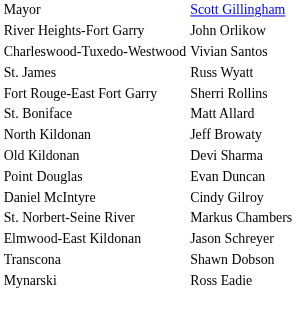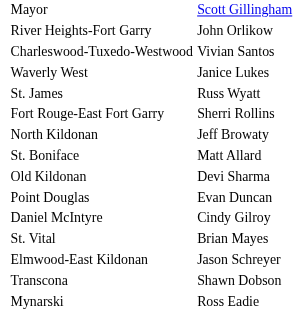 <table style="float:right; margin: 1.5em 0 .5em 2em; font-size:smaller;">
 <tr>
 <td>Mayor</td>
 <td><a href='#'>Scott Gillingham</a></td>
 </tr>
 <tr>
 <td>River Heights-Fort Garry</td>
 <td>John Orlikow</td>
 </tr>
 <tr>
 <td>Charleswood-Tuxedo-Westwood</td>
 <td>Vivian Santos</td>
 </tr>
 <tr>
+<td>Waverly West</td>
+<td>Janice Lukes</td>
+</tr>
+<tr>
 <td>St. James</td>
 <td>Russ Wyatt</td>
 </tr>
 <tr>
 <td>Fort Rouge-East Fort Garry</td>
 <td>Sherri Rollins</td>
 </tr>
 <tr>
+<td>North Kildonan</td>
+<td>Jeff Browaty</td>
+</tr>
+<tr>
 <td>St. Boniface</td>
 <td>Matt Allard</td>
-</tr>
-<tr>
-<td>North Kildonan</td>
-<td>Jeff Browaty</td>
 </tr>
 <tr>
 <td>Old Kildonan</td>
 <td>Devi Sharma</td>
 </tr>
 <tr>
 <td>Point Douglas</td>
 <td>Evan Duncan</td>
 </tr>
 <tr>
 <td>Daniel McIntyre</td>
 <td>Cindy Gilroy</td>
 </tr>
 <tr>
-<td>St. Norbert-Seine River</td>
-<td>Markus Chambers</td>
+<td>St. Vital</td>
+<td>Brian Mayes</td>
 </tr>
 <tr>
 <td>Elmwood-East Kildonan</td>
 <td>Jason Schreyer</td>
 </tr>
 <tr>
 <td>Transcona</td>
 <td>Shawn Dobson</td>
 </tr>
 <tr>
 <td>Mynarski</td>
 <td>Ross Eadie</td>
 </tr>
 </table>
